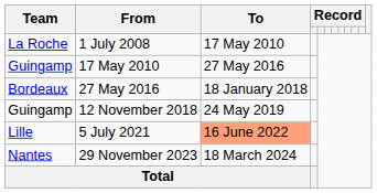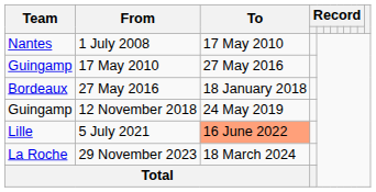 <table class=wikitable style="text-align:center">
 <tr>
 <th rowspan=2>Team</th>
 <th rowspan=2>From</th>
 <th rowspan=2>To</th>
 <th colspan=8>Record</th>
 <th rowspan=2></th>
 </tr>
 <tr>
 <th></th>
 <th></th>
 <th></th>
 <th></th>
 <th></th>
 <th></th>
 <th></th>
 <th></th>
 </tr>
 <tr>
-<td align=left><a href='#'>La Roche</a></td>
+<td align=left><a href='#'>Nantes</a></td>
 <td align=left>1 July 2008</td>
 <td align=left>17 May 2010<br></td>
 <td></td>
 </tr>
 <tr>
 <td align=left><a href='#'>Guingamp</a></td>
 <td align=left>17 May 2010</td>
 <td align=left>27 May 2016<br></td>
 <td></td>
 </tr>
 <tr>
 <td align=left><a href='#'>Bordeaux</a></td>
 <td align=left>27 May 2016</td>
 <td align=left>18 January 2018<br></td>
 <td></td>
 </tr>
 <tr>
 <td align=left>Guingamp</td>
 <td align=left>12 November 2018</td>
 <td align=left>24 May 2019<br></td>
 <td></td>
 </tr>
 <tr>
 <td align=left><a href='#'>Lille</a></td>
 <td align=left>5 July 2021</td>
 <td align=left style="background: lightsalmon;">16 June 2022<br></td>
 <td></td>
 </tr>
 <tr>
-<td align=left><a href='#'>Nantes</a></td>
+<td align=left><a href='#'>La Roche</a></td>
 <td align=left>29 November 2023</td>
 <td align=left>18 March 2024<br></td>
 <td></td>
 </tr>
 <tr>
 <th colspan=3>Total<br></th>
 <th></th>
 </tr>
 </table>
